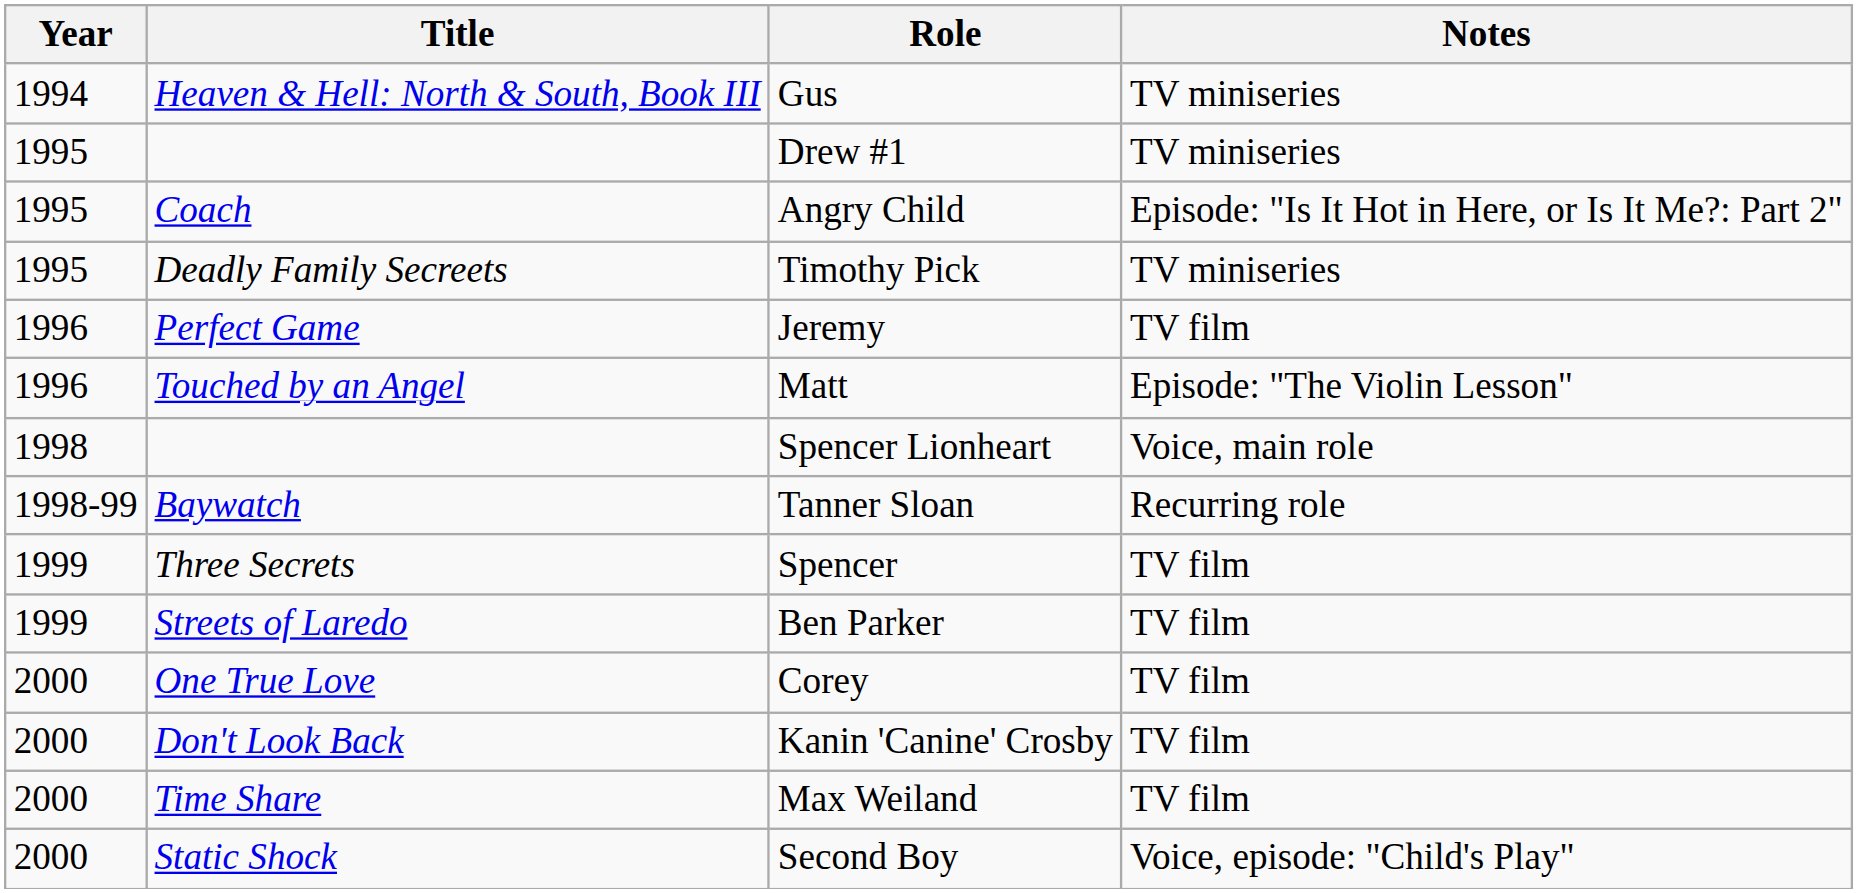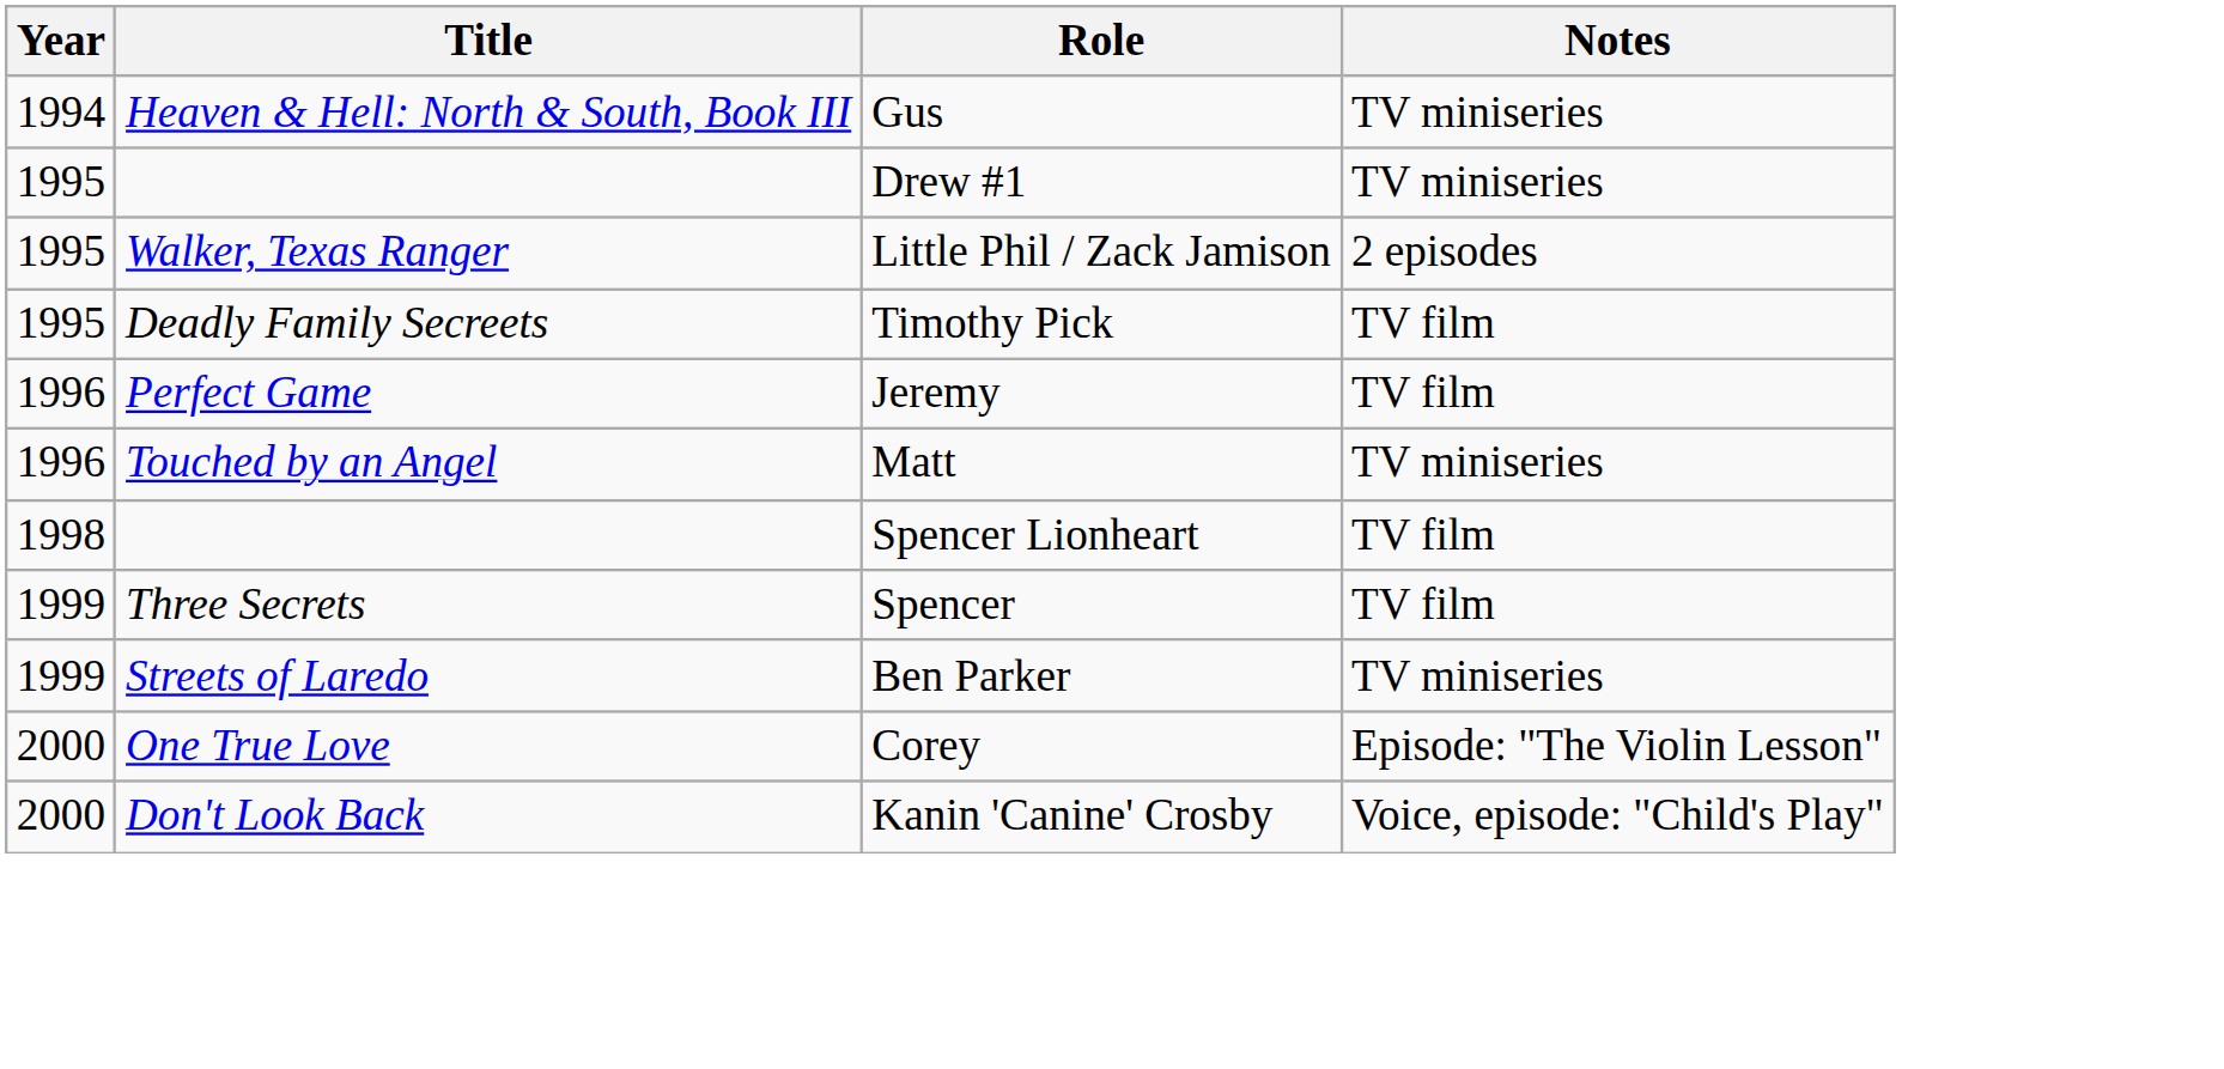 <table class="wikitable sortable">
 <tr>
 <th>Year</th>
 <th>Title</th>
 <th>Role</th>
 <th class="unsortable">Notes</th>
 </tr>
 <tr>
 <td>1994</td>
 <td><em><a href='#'>Heaven & Hell: North & South, Book III</a></em></td>
 <td>Gus</td>
 <td>TV miniseries</td>
 </tr>
 <tr>
 <td>1995</td>
 <td><em></em></td>
 <td>Drew #1</td>
 <td>TV miniseries</td>
 </tr>
 <tr>
 <td>1995</td>
-<td><em><a href='#'>Coach</a></em></td>
-<td>Angry Child</td>
-<td>Episode: "Is It Hot in Here, or Is It Me?: Part 2"</td>
+<td><em><a href='#'>Walker, Texas Ranger</a></em></td>
+<td>Little Phil / Zack Jamison</td>
+<td>2 episodes</td>
 </tr>
 <tr>
 <td>1995</td>
 <td><em>Deadly Family Secreets</em></td>
 <td>Timothy Pick</td>
-<td>TV miniseries</td>
+<td>TV film</td>
 </tr>
 <tr>
 <td>1996</td>
 <td><em><a href='#'>Perfect Game</a></em></td>
 <td>Jeremy</td>
 <td>TV film</td>
 </tr>
 <tr>
 <td>1996</td>
 <td><em><a href='#'>Touched by an Angel</a></em></td>
 <td>Matt</td>
-<td>Episode: "The Violin Lesson"</td>
+<td>TV miniseries</td>
 </tr>
 <tr>
 <td>1998</td>
 <td><em></em></td>
 <td>Spencer Lionheart</td>
-<td>Voice, main role</td>
-</tr>
-<tr>
-<td>1998-99</td>
-<td><em><a href='#'>Baywatch</a></em></td>
-<td>Tanner Sloan</td>
-<td>Recurring role</td>
+<td>TV film</td>
 </tr>
 <tr>
 <td>1999</td>
 <td><em>Three Secrets</em></td>
 <td>Spencer</td>
 <td>TV film</td>
 </tr>
 <tr>
 <td>1999</td>
 <td><em><a href='#'>Streets of Laredo</a></em></td>
 <td>Ben Parker</td>
-<td>TV film</td>
+<td>TV miniseries</td>
 </tr>
 <tr>
 <td>2000</td>
 <td><em><a href='#'>One True Love</a></em></td>
 <td>Corey</td>
-<td>TV film</td>
+<td>Episode: "The Violin Lesson"</td>
 </tr>
 <tr>
 <td>2000</td>
 <td><em><a href='#'>Don't Look Back</a></em></td>
 <td>Kanin 'Canine' Crosby</td>
-<td>TV film</td>
-</tr>
-<tr>
-<td>2000</td>
-<td><em><a href='#'>Time Share</a></em></td>
-<td>Max Weiland</td>
-<td>TV film</td>
-</tr>
-<tr>
-<td>2000</td>
-<td><em><a href='#'>Static Shock</a></em></td>
-<td>Second Boy</td>
 <td>Voice, episode: "Child's Play"</td>
 </tr>
 </table>
